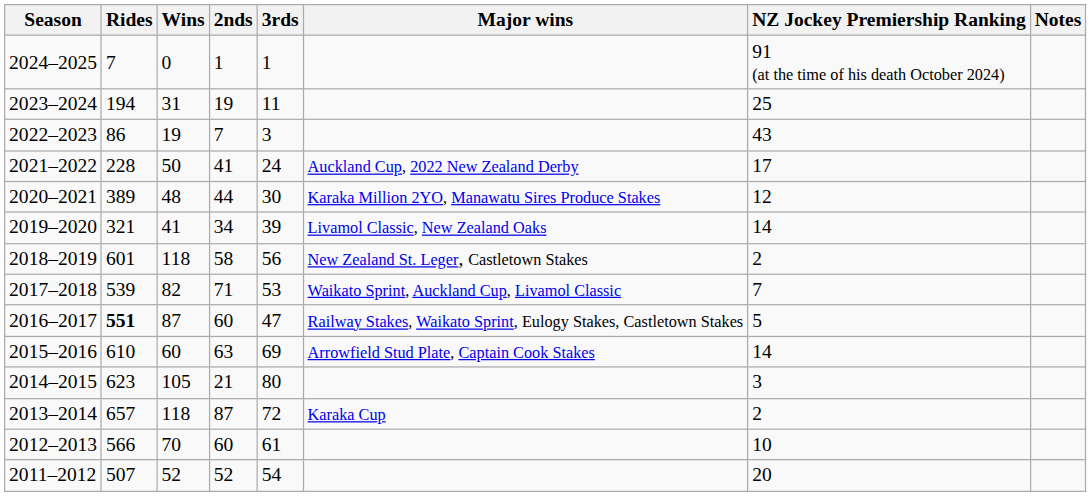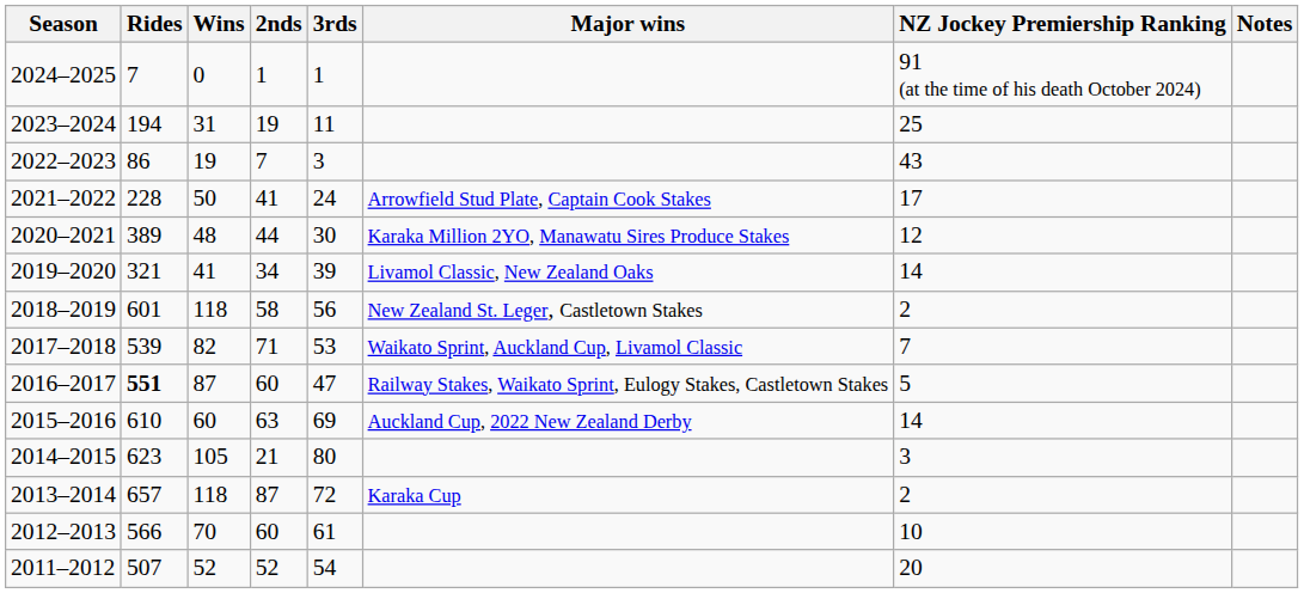 <table class="wikitable mw-collapsible">
 <tr>
 <th>Season</th>
 <th>Rides</th>
 <th>Wins</th>
 <th>2nds</th>
 <th>3rds</th>
 <th>Major wins</th>
 <th>NZ Jockey Premiership Ranking</th>
 <th>Notes</th>
 </tr>
 <tr>
 <td>2024–2025</td>
 <td>7</td>
 <td>0</td>
 <td>1</td>
 <td>1</td>
 <td></td>
 <td>91<br><small>(at the time of his death October 2024)</small></td>
 <td></td>
 </tr>
 <tr>
 <td>2023–2024</td>
 <td>194</td>
 <td>31</td>
 <td>19</td>
 <td>11</td>
 <td></td>
 <td>25</td>
 <td></td>
 </tr>
 <tr>
 <td>2022–2023</td>
 <td>86</td>
 <td>19</td>
 <td>7</td>
 <td>3</td>
 <td></td>
 <td>43</td>
 <td></td>
 </tr>
 <tr>
 <td>2021–2022</td>
 <td>228</td>
 <td>50</td>
 <td>41</td>
 <td>24</td>
-<td><small><a href='#'>Auckland Cup</a>, <a href='#'>2022 New Zealand Derby</a></small></td>
+<td><small><a href='#'>Arrowfield Stud Plate</a>, <a href='#'>Captain Cook Stakes</a></small></td>
 <td>17</td>
 <td></td>
 </tr>
 <tr>
 <td>2020–2021</td>
 <td>389</td>
 <td>48</td>
 <td>44</td>
 <td>30</td>
 <td><small><a href='#'>Karaka Million 2YO</a>, <a href='#'>Manawatu Sires Produce Stakes</a></small></td>
 <td>12</td>
 <td></td>
 </tr>
 <tr>
 <td>2019–2020</td>
 <td>321</td>
 <td>41</td>
 <td>34</td>
 <td>39</td>
 <td><small><a href='#'>Livamol Classic</a>, <a href='#'>New Zealand Oaks</a></small></td>
 <td>14</td>
 <td></td>
 </tr>
 <tr>
 <td>2018–2019</td>
 <td>601</td>
 <td>118</td>
 <td>58</td>
 <td>56</td>
 <td><a href='#'><small>New Zealand St. Leger</small></a>, <small>Castletown Stakes</small></td>
 <td>2</td>
 <td></td>
 </tr>
 <tr>
 <td>2017–2018</td>
 <td>539</td>
 <td>82</td>
 <td>71</td>
 <td>53</td>
 <td><small><a href='#'>Waikato Sprint</a>, <a href='#'>Auckland Cup</a>, <a href='#'>Livamol Classic</a></small></td>
 <td>7</td>
 <td></td>
 </tr>
 <tr>
 <td>2016–2017</td>
 <td><strong>551</strong></td>
 <td>87</td>
 <td>60</td>
 <td>47</td>
 <td><small><a href='#'>Railway Stakes</a>, <a href='#'>Waikato Sprint</a>, Eulogy Stakes, Castletown Stakes</small></td>
 <td>5</td>
 <td></td>
 </tr>
 <tr>
 <td>2015–2016</td>
 <td>610</td>
 <td>60</td>
 <td>63</td>
 <td>69</td>
-<td><small><a href='#'>Arrowfield Stud Plate</a>, <a href='#'>Captain Cook Stakes</a></small></td>
+<td><small><a href='#'>Auckland Cup</a>, <a href='#'>2022 New Zealand Derby</a></small></td>
 <td>14</td>
 <td></td>
 </tr>
 <tr>
 <td>2014–2015</td>
 <td>623</td>
 <td>105</td>
 <td>21</td>
 <td>80</td>
 <td></td>
 <td>3</td>
 <td></td>
 </tr>
 <tr>
 <td>2013–2014</td>
 <td>657</td>
 <td>118</td>
 <td>87</td>
 <td>72</td>
 <td><a href='#'><small>Karaka Cup</small></a></td>
 <td>2</td>
 <td></td>
 </tr>
 <tr>
 <td>2012–2013</td>
 <td>566</td>
 <td>70</td>
 <td>60</td>
 <td>61</td>
 <td></td>
 <td>10</td>
 <td></td>
 </tr>
 <tr>
 <td>2011–2012</td>
 <td>507</td>
 <td>52</td>
 <td>52</td>
 <td>54</td>
 <td></td>
 <td>20</td>
 <td></td>
 </tr>
 </table>
